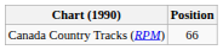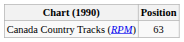 <table class="wikitable sortable">
 <tr>
 <th scope="col">Chart (1990)</th>
 <th scope="col">Position</th>
 </tr>
 <tr>
 <td>Canada Country Tracks (<em><a href='#'>RPM</a></em>)</td>
-<td align="center">66</td>
+<td align="center">63</td>
 </tr>
 </table>
